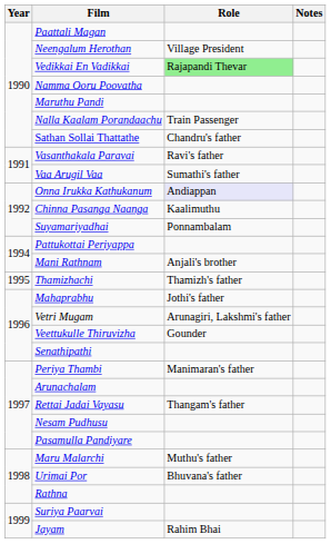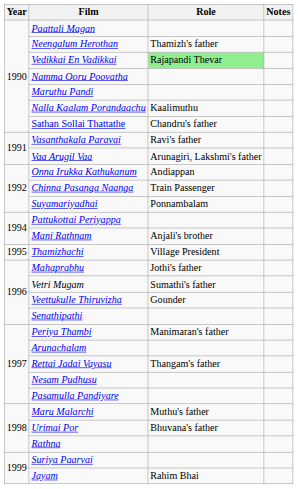 <table class="wikitable sortable">
 <tr>
 <th>Year</th>
 <th>Film</th>
 <th>Role</th>
 <th>Notes</th>
 </tr>
 <tr>
 <td rowspan="7">1990</td>
 <td><em><a href='#'>Paattali Magan</a></em></td>
 <td></td>
 <td></td>
 </tr>
 <tr>
 <td><em><a href='#'>Neengalum Herothan</a></em></td>
-<td>Village President</td>
+<td>Thamizh's father</td>
 <td></td>
 </tr>
 <tr>
 <td><em><a href='#'>Vedikkai En Vadikkai</a></em></td>
 <td style="background: lightgreen;">Rajapandi Thevar</td>
 <td></td>
 </tr>
 <tr>
 <td><em><a href='#'>Namma Ooru Poovatha</a></em></td>
 <td></td>
 <td></td>
 </tr>
 <tr>
 <td><em><a href='#'>Maruthu Pandi</a></em></td>
 <td></td>
 <td></td>
 </tr>
 <tr>
 <td><em><a href='#'>Nalla Kaalam Porandaachu</a></em></td>
-<td>Train Passenger</td>
+<td>Kaalimuthu</td>
 <td></td>
 </tr>
 <tr>
 <td><a href='#'>Sathan Sollai Thattathe</a></td>
 <td>Chandru's father</td>
 <td></td>
 </tr>
 <tr>
 <td rowspan="2">1991</td>
 <td><em><a href='#'>Vasanthakala Paravai</a></em></td>
 <td>Ravi's father</td>
 <td></td>
 </tr>
 <tr>
 <td><em><a href='#'>Vaa Arugil Vaa</a></em></td>
-<td>Sumathi's father</td>
+<td>Arunagiri, Lakshmi's father</td>
 <td></td>
 </tr>
 <tr>
 <td rowspan="3">1992</td>
 <td><em><a href='#'>Onna Irukka Kathukanum</a></em></td>
-<td style="background: lavender;">Andiappan</td>
+<td>Andiappan</td>
 <td></td>
 </tr>
 <tr>
 <td><em><a href='#'>Chinna Pasanga Naanga</a></em></td>
-<td>Kaalimuthu</td>
+<td>Train Passenger</td>
 <td></td>
 </tr>
 <tr>
 <td><em><a href='#'>Suyamariyadhai</a></em></td>
 <td>Ponnambalam</td>
 <td></td>
 </tr>
 <tr>
 <td rowspan="2">1994</td>
 <td><em><a href='#'>Pattukottai Periyappa</a></em></td>
 <td></td>
 <td></td>
 </tr>
 <tr>
 <td><a href='#'><em>Mani Rathnam</em></a></td>
 <td>Anjali's brother</td>
 <td></td>
 </tr>
 <tr>
 <td>1995</td>
 <td><em><a href='#'>Thamizhachi</a></em></td>
-<td>Thamizh's father</td>
+<td>Village President</td>
 <td></td>
 </tr>
 <tr>
 <td rowspan="4">1996</td>
 <td><a href='#'><em>Mahaprabhu</em></a></td>
 <td>Jothi's father</td>
 <td></td>
 </tr>
 <tr>
 <td><em>Vetri Mugam</em></td>
-<td>Arunagiri, Lakshmi's father</td>
+<td>Sumathi's father</td>
 <td></td>
 </tr>
 <tr>
 <td><em><a href='#'>Veettukulle Thiruvizha</a></em></td>
 <td>Gounder</td>
 <td></td>
 </tr>
 <tr>
 <td><em><a href='#'>Senathipathi</a> </em></td>
 <td></td>
 <td></td>
 </tr>
 <tr>
 <td rowspan="5">1997</td>
 <td><em><a href='#'>Periya Thambi</a></em></td>
 <td>Manimaran's father</td>
 <td></td>
 </tr>
 <tr>
 <td><a href='#'><em>Arunachalam</em></a></td>
 <td></td>
 <td></td>
 </tr>
 <tr>
 <td><em><a href='#'>Rettai Jadai Vayasu</a></em></td>
 <td>Thangam's father</td>
 <td></td>
 </tr>
 <tr>
 <td><em><a href='#'>Nesam Pudhusu</a></em></td>
 <td></td>
 <td></td>
 </tr>
 <tr>
 <td><em><a href='#'>Pasamulla Pandiyare</a></em></td>
 <td></td>
 <td></td>
 </tr>
 <tr>
 <td rowspan="3">1998</td>
 <td><em><a href='#'>Maru Malarchi</a></em></td>
 <td>Muthu's father</td>
 <td></td>
 </tr>
 <tr>
 <td><em><a href='#'>Urimai Por</a></em></td>
 <td>Bhuvana's father</td>
 <td></td>
 </tr>
 <tr>
 <td><a href='#'><em>Rathna</em></a></td>
 <td></td>
 <td></td>
 </tr>
 <tr>
 <td rowspan="2">1999</td>
 <td><em><a href='#'>Suriya Paarvai</a></em></td>
 <td></td>
 <td></td>
 </tr>
 <tr>
 <td><a href='#'><em>Jayam</em></a></td>
 <td>Rahim Bhai</td>
 <td></td>
 </tr>
 </table>
